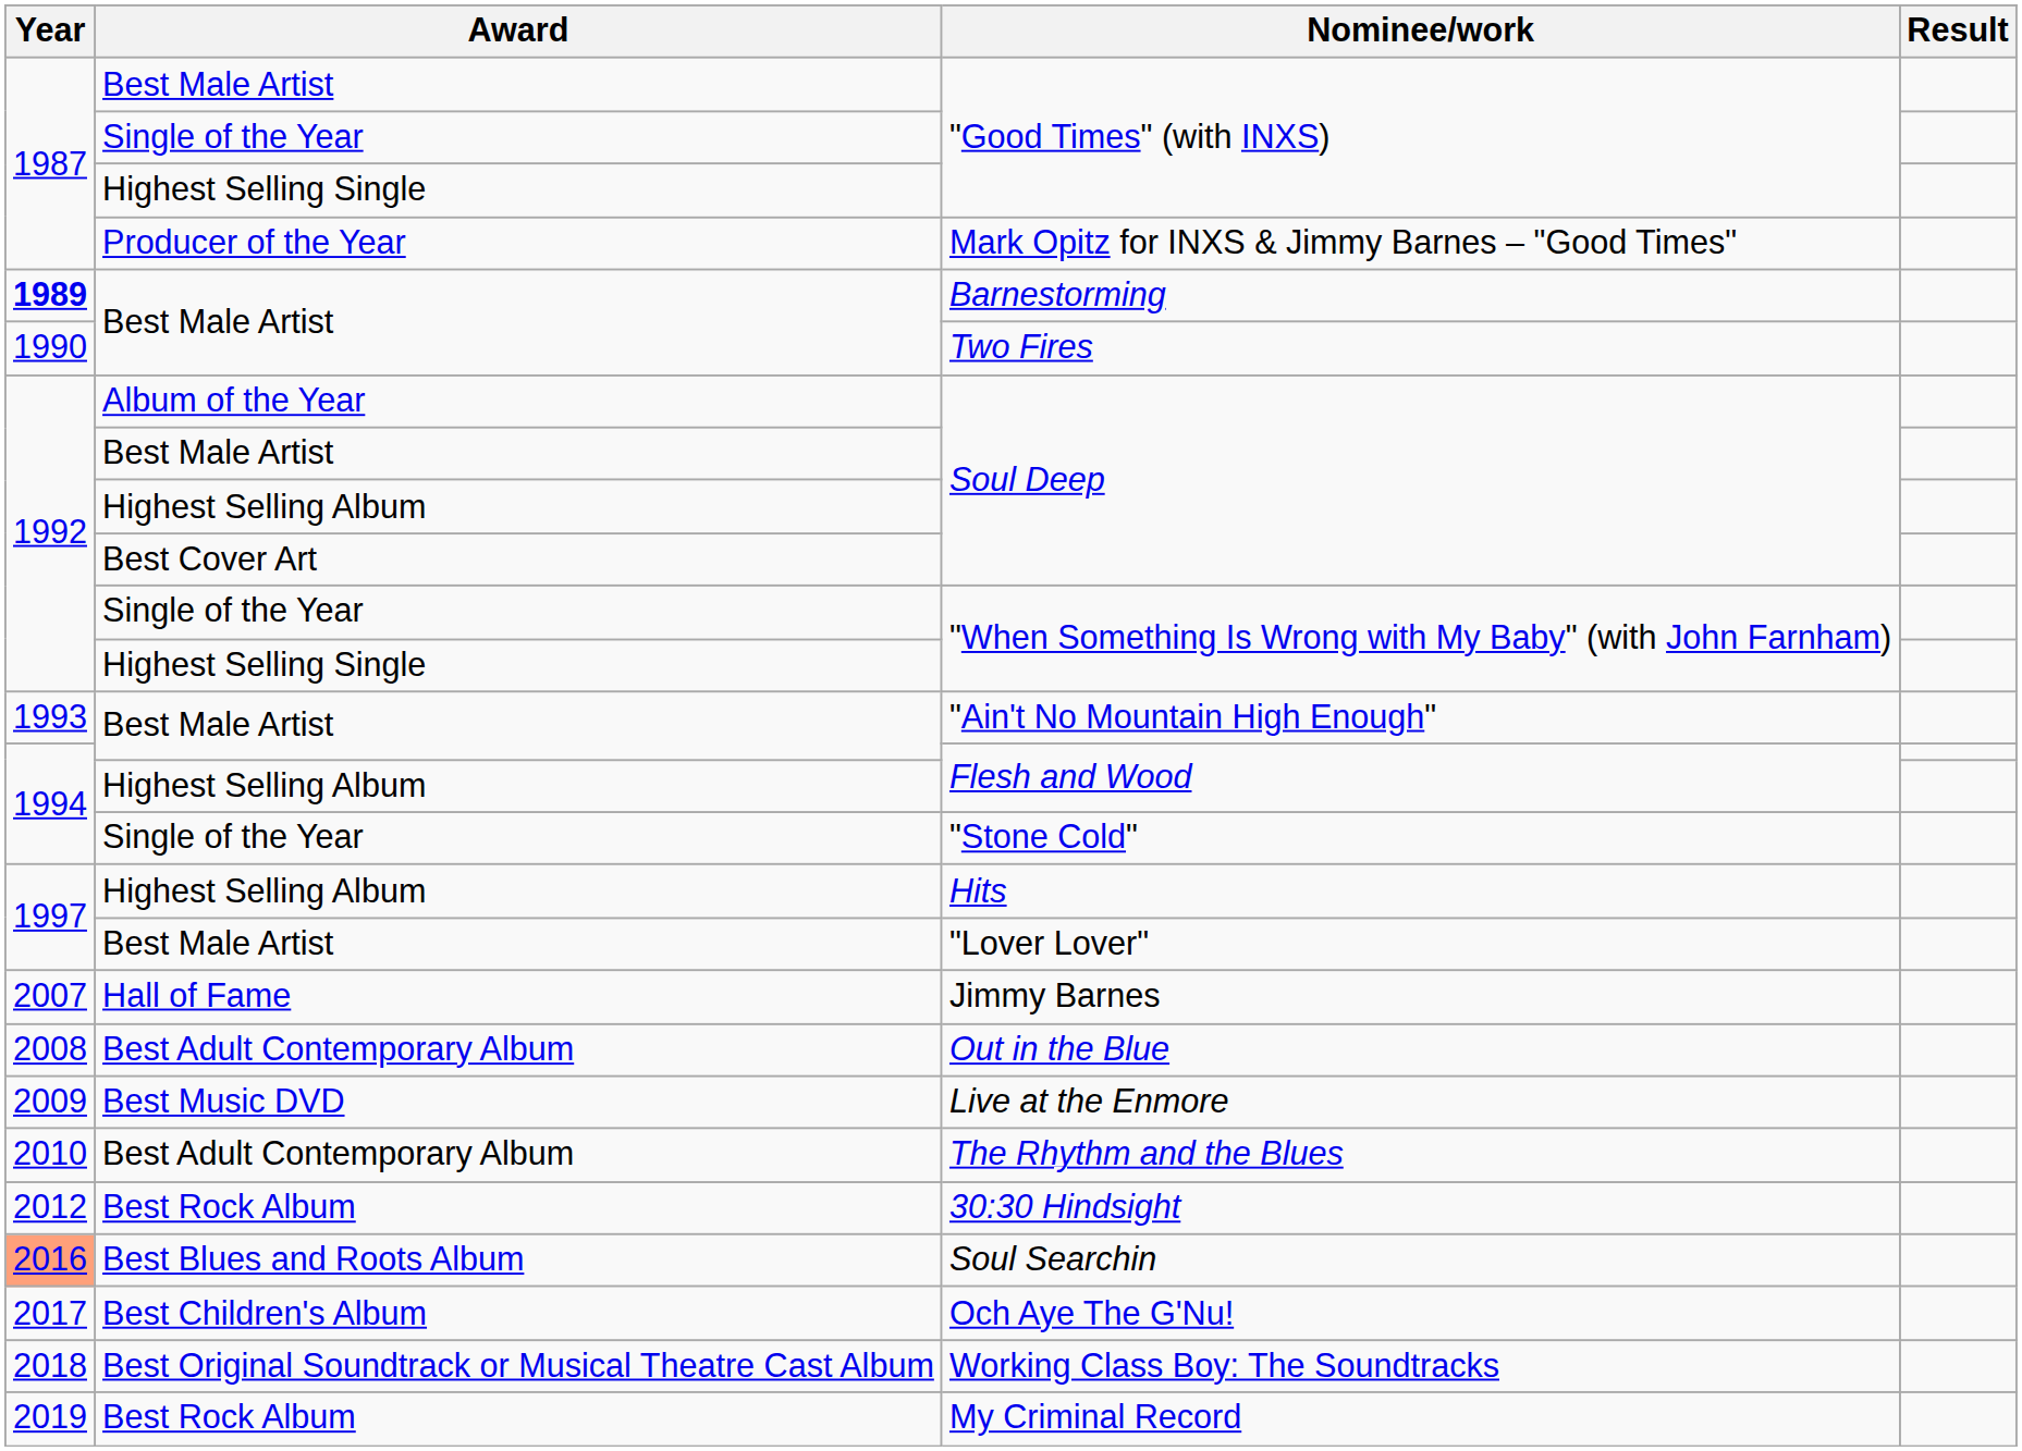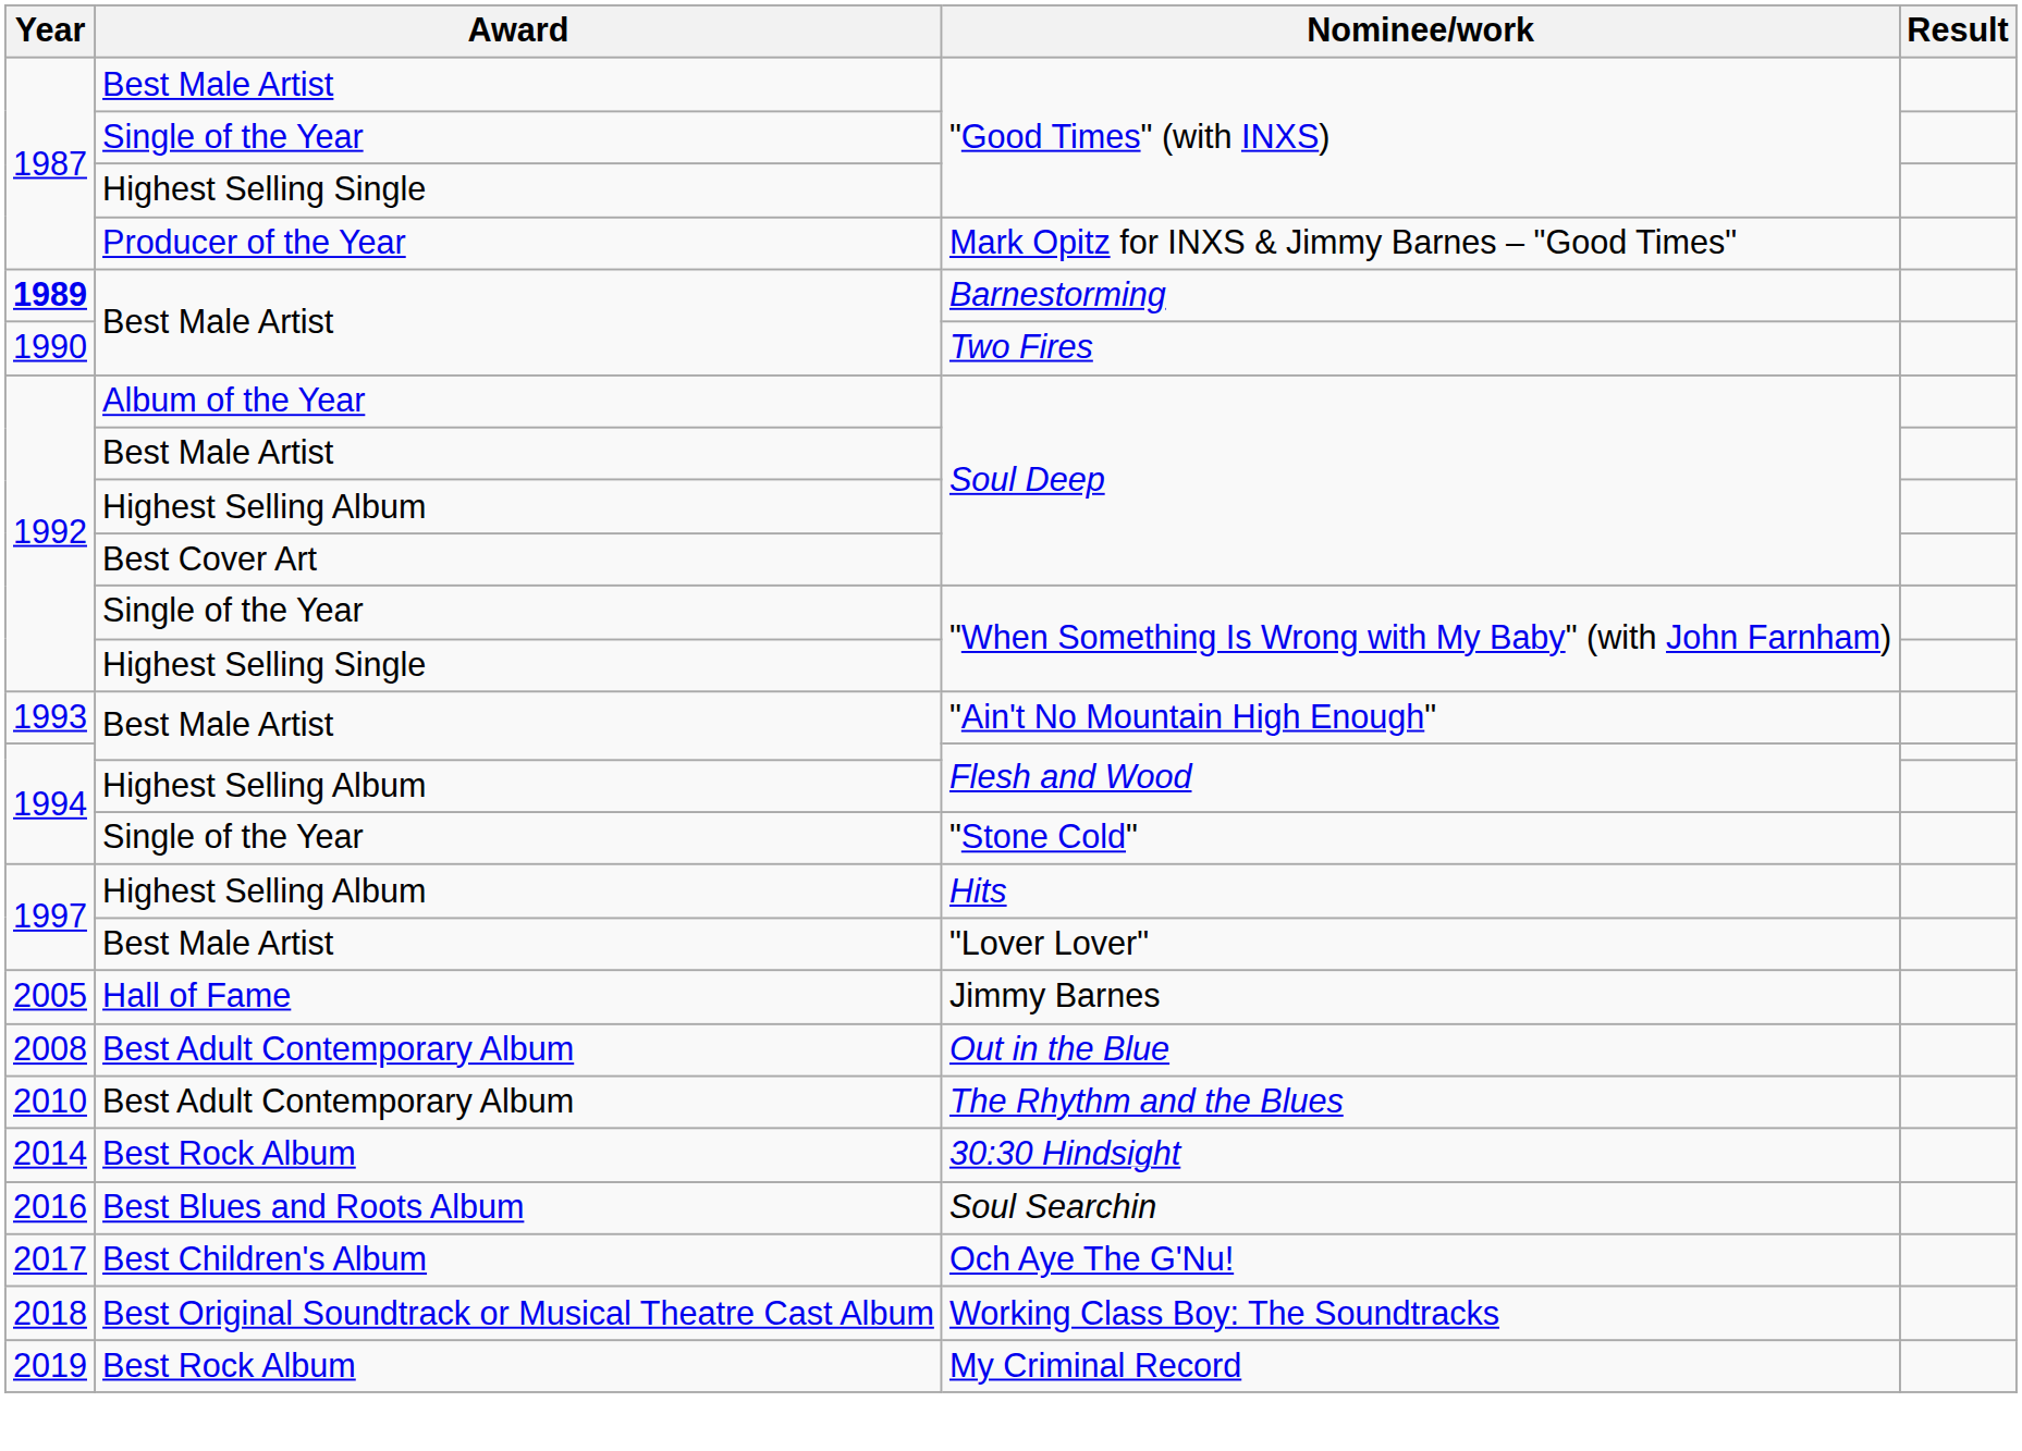 <table class="wikitable">
 <tr>
 <th>Year</th>
 <th>Award</th>
 <th>Nominee/work</th>
 <th>Result</th>
 </tr>
 <tr>
 <td rowspan="4"><a href='#'>1987</a></td>
 <td><a href='#'>Best Male Artist</a></td>
 <td rowspan="3">"<a href='#'>Good Times</a>" (with <a href='#'>INXS</a>)</td>
 <td></td>
 </tr>
 <tr>
 <td><a href='#'>Single of the Year</a></td>
 <td></td>
 </tr>
 <tr>
 <td>Highest Selling Single</td>
 <td></td>
 </tr>
 <tr>
 <td><a href='#'>Producer of the Year</a></td>
 <td><a href='#'>Mark Opitz</a> for INXS & Jimmy Barnes – "Good Times"</td>
 <td></td>
 </tr>
 <tr>
 <td><strong><a href='#'>1989</a></strong></td>
 <td rowspan="2">Best Male Artist</td>
 <td><em><a href='#'>Barnestorming</a></em></td>
 <td></td>
 </tr>
 <tr>
 <td><a href='#'>1990</a></td>
 <td><em><a href='#'>Two Fires</a></em></td>
 <td></td>
 </tr>
 <tr>
 <td rowspan="6"><a href='#'>1992</a></td>
 <td><a href='#'>Album of the Year</a></td>
 <td rowspan="4"><em><a href='#'>Soul Deep</a></em></td>
 <td></td>
 </tr>
 <tr>
 <td>Best Male Artist</td>
 <td></td>
 </tr>
 <tr>
 <td>Highest Selling Album</td>
 <td></td>
 </tr>
 <tr>
 <td>Best Cover Art</td>
 <td></td>
 </tr>
 <tr>
 <td>Single of the Year</td>
 <td rowspan="2">"<a href='#'>When Something Is Wrong with My Baby</a>" (with <a href='#'>John Farnham</a>)</td>
 <td></td>
 </tr>
 <tr>
 <td>Highest Selling Single</td>
 <td></td>
 </tr>
 <tr>
 <td><a href='#'>1993</a></td>
 <td rowspan="2">Best Male Artist</td>
 <td>"<a href='#'>Ain't No Mountain High Enough</a>"</td>
 <td></td>
 </tr>
 <tr>
 <td rowspan="3"><a href='#'>1994</a></td>
 <td rowspan="2"><em><a href='#'>Flesh and Wood</a></em></td>
 <td></td>
 </tr>
 <tr>
 <td>Highest Selling Album</td>
 <td></td>
 </tr>
 <tr>
 <td>Single of the Year</td>
 <td>"<a href='#'>Stone Cold</a>"</td>
 <td></td>
 </tr>
 <tr>
 <td rowspan="2"><a href='#'>1997</a></td>
 <td>Highest Selling Album</td>
 <td><em><a href='#'>Hits</a></em></td>
 <td></td>
 </tr>
 <tr>
 <td>Best Male Artist</td>
 <td>"Lover Lover"</td>
 <td></td>
 </tr>
 <tr>
-<td><a href='#'>2007</a></td>
+<td><a href='#'>2005</a></td>
 <td><a href='#'>Hall of Fame</a></td>
 <td>Jimmy Barnes</td>
 <td></td>
 </tr>
 <tr>
 <td><a href='#'>2008</a></td>
 <td><a href='#'>Best Adult Contemporary Album</a></td>
 <td><em><a href='#'>Out in the Blue</a></em></td>
 <td></td>
 </tr>
 <tr>
-<td><a href='#'>2009</a></td>
-<td><a href='#'>Best Music DVD</a></td>
-<td><em>Live at the Enmore</em></td>
-<td></td>
-</tr>
-<tr>
 <td><a href='#'>2010</a></td>
 <td>Best Adult Contemporary Album</td>
 <td><em><a href='#'>The Rhythm and the Blues</a></em></td>
 <td></td>
 </tr>
 <tr>
-<td><a href='#'>2012</a></td>
+<td><a href='#'>2014</a></td>
 <td><a href='#'>Best Rock Album</a></td>
 <td><em><a href='#'>30:30 Hindsight</a></em></td>
 <td></td>
 </tr>
 <tr>
-<td style="background: lightsalmon;"><a href='#'>2016</a></td>
+<td><a href='#'>2016</a></td>
 <td><a href='#'>Best Blues and Roots Album</a></td>
 <td><em>Soul Searchin<strong></td>
 <td></td>
 </tr>
 <tr>
 <td><a href='#'>2017</a></td>
 <td><a href='#'>Best Children's Album</a></td>
 <td></em><a href='#'>Och Aye The G'Nu!</a><em></td>
 <td></td>
 </tr>
 <tr>
 <td><a href='#'>2018</a></td>
 <td><a href='#'>Best Original Soundtrack or Musical Theatre Cast Album</a></td>
 <td></em><a href='#'>Working Class Boy: The Soundtracks</a><em></td>
 <td></td>
 </tr>
 <tr>
 <td><a href='#'>2019</a></td>
 <td><a href='#'>Best Rock Album</a></td>
 <td></em><a href='#'>My Criminal Record</a><em></td>
 <td></td>
 </tr>
 </table>
